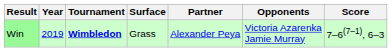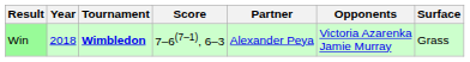 <table class="sortable wikitable">
 <tr>
 <th>Result</th>
 <th>Year</th>
 <th>Tournament</th>
-<th>Surface</th>
+<th class="unsortable">Score</th>
 <th>Partner</th>
 <th>Opponents</th>
-<th class="unsortable">Score</th>
+<th>Surface</th>
 </tr>
 <tr style="background:#cfc;">
 <td style="background:#98FB98;">Win</td>
-<td><a href='#'>2019</a></td>
+<td><a href='#'>2018</a></td>
 <td><strong><a href='#'>Wimbledon</a></strong></td>
-<td>Grass</td>
+<td>7–6<sup>(7–1)</sup>, 6–3</td>
 <td> <a href='#'>Alexander Peya</a></td>
 <td> <a href='#'>Victoria Azarenka</a> <br>  <a href='#'>Jamie Murray</a></td>
-<td>7–6<sup>(7–1)</sup>, 6–3</td>
+<td>Grass</td>
 </tr>
 </table>
